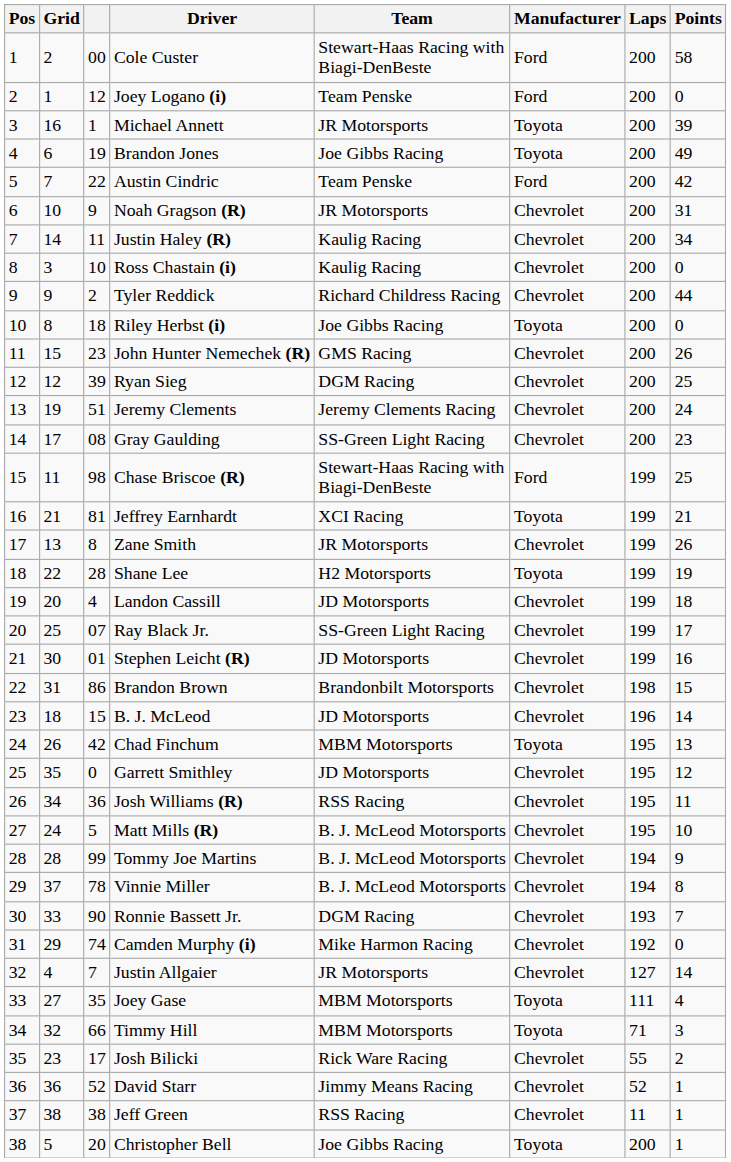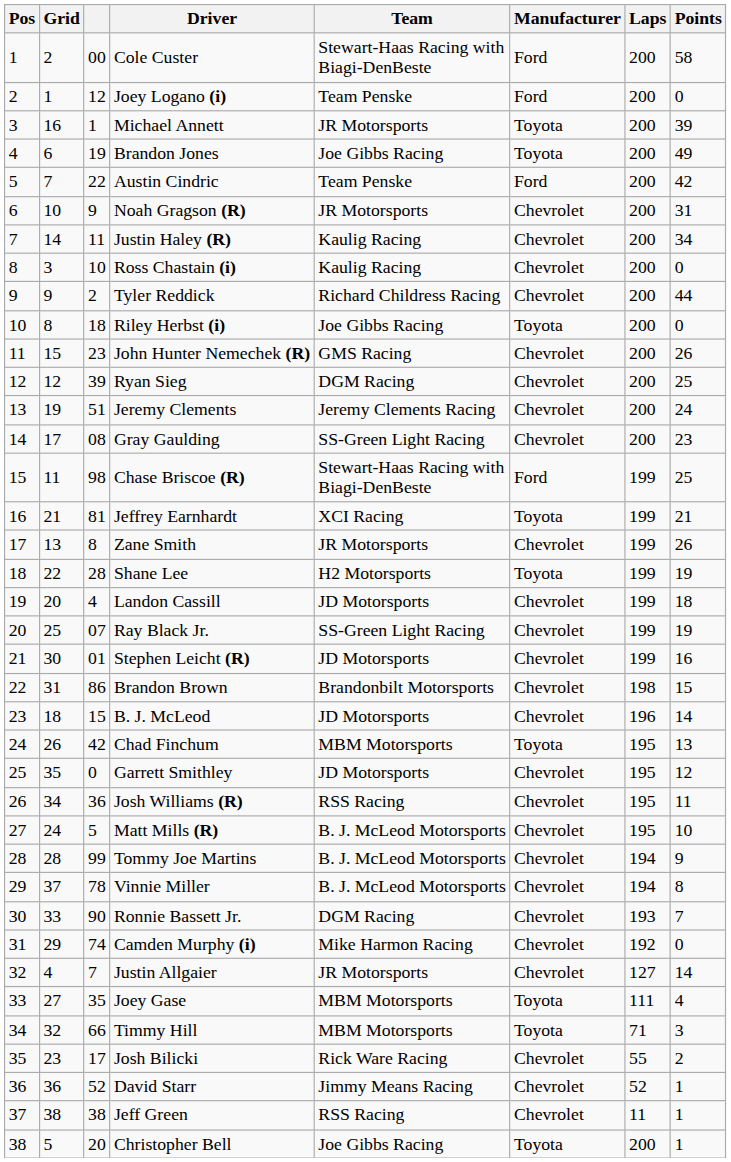 <table class="wikitable" style="font-size:98%">
 <tr>
 <th>Pos</th>
 <th>Grid</th>
 <th></th>
 <th>Driver</th>
 <th>Team</th>
 <th>Manufacturer</th>
 <th>Laps</th>
 <th>Points</th>
 </tr>
 <tr>
 <td>1</td>
 <td>2</td>
 <td>00</td>
 <td>Cole Custer</td>
 <td>Stewart-Haas Racing with<br>Biagi-DenBeste</td>
 <td>Ford</td>
 <td>200</td>
 <td>58</td>
 </tr>
 <tr>
 <td>2</td>
 <td>1</td>
 <td>12</td>
 <td>Joey Logano <strong>(i)</strong></td>
 <td>Team Penske</td>
 <td>Ford</td>
 <td>200</td>
 <td>0</td>
 </tr>
 <tr>
 <td>3</td>
 <td>16</td>
 <td>1</td>
 <td>Michael Annett</td>
 <td>JR Motorsports</td>
 <td>Toyota</td>
 <td>200</td>
 <td>39</td>
 </tr>
 <tr>
 <td>4</td>
 <td>6</td>
 <td>19</td>
 <td>Brandon Jones</td>
 <td>Joe Gibbs Racing</td>
 <td>Toyota</td>
 <td>200</td>
 <td>49</td>
 </tr>
 <tr>
 <td>5</td>
 <td>7</td>
 <td>22</td>
 <td>Austin Cindric</td>
 <td>Team Penske</td>
 <td>Ford</td>
 <td>200</td>
 <td>42</td>
 </tr>
 <tr>
 <td>6</td>
 <td>10</td>
 <td>9</td>
 <td>Noah Gragson <strong>(R)</strong></td>
 <td>JR Motorsports</td>
 <td>Chevrolet</td>
 <td>200</td>
 <td>31</td>
 </tr>
 <tr>
 <td>7</td>
 <td>14</td>
 <td>11</td>
 <td>Justin Haley <strong>(R)</strong></td>
 <td>Kaulig Racing</td>
 <td>Chevrolet</td>
 <td>200</td>
 <td>34</td>
 </tr>
 <tr>
 <td>8</td>
 <td>3</td>
 <td>10</td>
 <td>Ross Chastain <strong>(i)</strong></td>
 <td>Kaulig Racing</td>
 <td>Chevrolet</td>
 <td>200</td>
 <td>0</td>
 </tr>
 <tr>
 <td>9</td>
 <td>9</td>
 <td>2</td>
 <td>Tyler Reddick</td>
 <td>Richard Childress Racing</td>
 <td>Chevrolet</td>
 <td>200</td>
 <td>44</td>
 </tr>
 <tr>
 <td>10</td>
 <td>8</td>
 <td>18</td>
 <td>Riley Herbst <strong>(i)</strong></td>
 <td>Joe Gibbs Racing</td>
 <td>Toyota</td>
 <td>200</td>
 <td>0</td>
 </tr>
 <tr>
 <td>11</td>
 <td>15</td>
 <td>23</td>
 <td>John Hunter Nemechek <strong>(R)</strong></td>
 <td>GMS Racing</td>
 <td>Chevrolet</td>
 <td>200</td>
 <td>26</td>
 </tr>
 <tr>
 <td>12</td>
 <td>12</td>
 <td>39</td>
 <td>Ryan Sieg</td>
 <td>DGM Racing</td>
 <td>Chevrolet</td>
 <td>200</td>
 <td>25</td>
 </tr>
 <tr>
 <td>13</td>
 <td>19</td>
 <td>51</td>
 <td>Jeremy Clements</td>
 <td>Jeremy Clements Racing</td>
 <td>Chevrolet</td>
 <td>200</td>
 <td>24</td>
 </tr>
 <tr>
 <td>14</td>
 <td>17</td>
 <td>08</td>
 <td>Gray Gaulding</td>
 <td>SS-Green Light Racing</td>
 <td>Chevrolet</td>
 <td>200</td>
 <td>23</td>
 </tr>
 <tr>
 <td>15</td>
 <td>11</td>
 <td>98</td>
 <td>Chase Briscoe <strong>(R)</strong></td>
 <td>Stewart-Haas Racing with<br>Biagi-DenBeste</td>
 <td>Ford</td>
 <td>199</td>
 <td>25</td>
 </tr>
 <tr>
 <td>16</td>
 <td>21</td>
 <td>81</td>
 <td>Jeffrey Earnhardt</td>
 <td>XCI Racing</td>
 <td>Toyota</td>
 <td>199</td>
 <td>21</td>
 </tr>
 <tr>
 <td>17</td>
 <td>13</td>
 <td>8</td>
 <td>Zane Smith</td>
 <td>JR Motorsports</td>
 <td>Chevrolet</td>
 <td>199</td>
 <td>26</td>
 </tr>
 <tr>
 <td>18</td>
 <td>22</td>
 <td>28</td>
 <td>Shane Lee</td>
 <td>H2 Motorsports</td>
 <td>Toyota</td>
 <td>199</td>
 <td>19</td>
 </tr>
 <tr>
 <td>19</td>
 <td>20</td>
 <td>4</td>
 <td>Landon Cassill</td>
 <td>JD Motorsports</td>
 <td>Chevrolet</td>
 <td>199</td>
 <td>18</td>
 </tr>
 <tr>
 <td>20</td>
 <td>25</td>
 <td>07</td>
 <td>Ray Black Jr.</td>
 <td>SS-Green Light Racing</td>
 <td>Chevrolet</td>
 <td>199</td>
-<td>17</td>
+<td>19</td>
 </tr>
 <tr>
 <td>21</td>
 <td>30</td>
 <td>01</td>
 <td>Stephen Leicht <strong>(R)</strong></td>
 <td>JD Motorsports</td>
 <td>Chevrolet</td>
 <td>199</td>
 <td>16</td>
 </tr>
 <tr>
 <td>22</td>
 <td>31</td>
 <td>86</td>
 <td>Brandon Brown</td>
 <td>Brandonbilt Motorsports</td>
 <td>Chevrolet</td>
 <td>198</td>
 <td>15</td>
 </tr>
 <tr>
 <td>23</td>
 <td>18</td>
 <td>15</td>
 <td>B. J. McLeod</td>
 <td>JD Motorsports</td>
 <td>Chevrolet</td>
 <td>196</td>
 <td>14</td>
 </tr>
 <tr>
 <td>24</td>
 <td>26</td>
 <td>42</td>
 <td>Chad Finchum</td>
 <td>MBM Motorsports</td>
 <td>Toyota</td>
 <td>195</td>
 <td>13</td>
 </tr>
 <tr>
 <td>25</td>
 <td>35</td>
 <td>0</td>
 <td>Garrett Smithley</td>
 <td>JD Motorsports</td>
 <td>Chevrolet</td>
 <td>195</td>
 <td>12</td>
 </tr>
 <tr>
 <td>26</td>
 <td>34</td>
 <td>36</td>
 <td>Josh Williams <strong>(R)</strong></td>
 <td>RSS Racing</td>
 <td>Chevrolet</td>
 <td>195</td>
 <td>11</td>
 </tr>
 <tr>
 <td>27</td>
 <td>24</td>
 <td>5</td>
 <td>Matt Mills <strong>(R)</strong></td>
 <td>B. J. McLeod Motorsports</td>
 <td>Chevrolet</td>
 <td>195</td>
 <td>10</td>
 </tr>
 <tr>
 <td>28</td>
 <td>28</td>
 <td>99</td>
 <td>Tommy Joe Martins</td>
 <td>B. J. McLeod Motorsports</td>
 <td>Chevrolet</td>
 <td>194</td>
 <td>9</td>
 </tr>
 <tr>
 <td>29</td>
 <td>37</td>
 <td>78</td>
 <td>Vinnie Miller</td>
 <td>B. J. McLeod Motorsports</td>
 <td>Chevrolet</td>
 <td>194</td>
 <td>8</td>
 </tr>
 <tr>
 <td>30</td>
 <td>33</td>
 <td>90</td>
 <td>Ronnie Bassett Jr.</td>
 <td>DGM Racing</td>
 <td>Chevrolet</td>
 <td>193</td>
 <td>7</td>
 </tr>
 <tr>
 <td>31</td>
 <td>29</td>
 <td>74</td>
 <td>Camden Murphy <strong>(i)</strong></td>
 <td>Mike Harmon Racing</td>
 <td>Chevrolet</td>
 <td>192</td>
 <td>0</td>
 </tr>
 <tr>
 <td>32</td>
 <td>4</td>
 <td>7</td>
 <td>Justin Allgaier</td>
 <td>JR Motorsports</td>
 <td>Chevrolet</td>
 <td>127</td>
 <td>14</td>
 </tr>
 <tr>
 <td>33</td>
 <td>27</td>
 <td>35</td>
 <td>Joey Gase</td>
 <td>MBM Motorsports</td>
 <td>Toyota</td>
 <td>111</td>
 <td>4</td>
 </tr>
 <tr>
 <td>34</td>
 <td>32</td>
 <td>66</td>
 <td>Timmy Hill</td>
 <td>MBM Motorsports</td>
 <td>Toyota</td>
 <td>71</td>
 <td>3</td>
 </tr>
 <tr>
 <td>35</td>
 <td>23</td>
 <td>17</td>
 <td>Josh Bilicki</td>
 <td>Rick Ware Racing</td>
 <td>Chevrolet</td>
 <td>55</td>
 <td>2</td>
 </tr>
 <tr>
 <td>36</td>
 <td>36</td>
 <td>52</td>
 <td>David Starr</td>
 <td>Jimmy Means Racing</td>
 <td>Chevrolet</td>
 <td>52</td>
 <td>1</td>
 </tr>
 <tr>
 <td>37</td>
 <td>38</td>
 <td>38</td>
 <td>Jeff Green</td>
 <td>RSS Racing</td>
 <td>Chevrolet</td>
 <td>11</td>
 <td>1</td>
 </tr>
 <tr>
 <td>38</td>
 <td>5</td>
 <td>20</td>
 <td>Christopher Bell</td>
 <td>Joe Gibbs Racing</td>
 <td>Toyota</td>
 <td>200</td>
 <td>1</td>
 </tr>
 <tr>
 </tr>
 </table>
